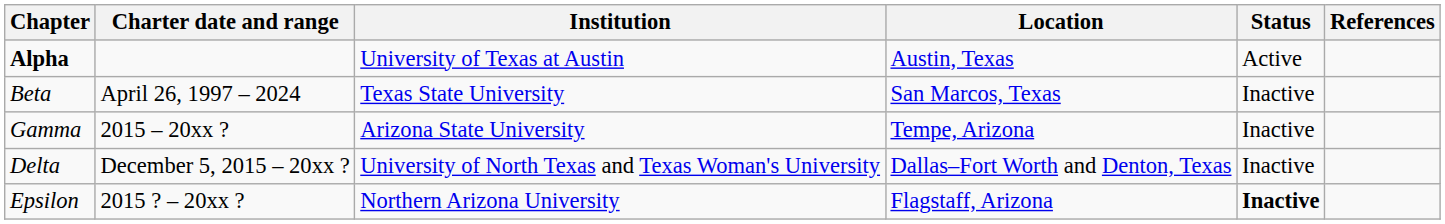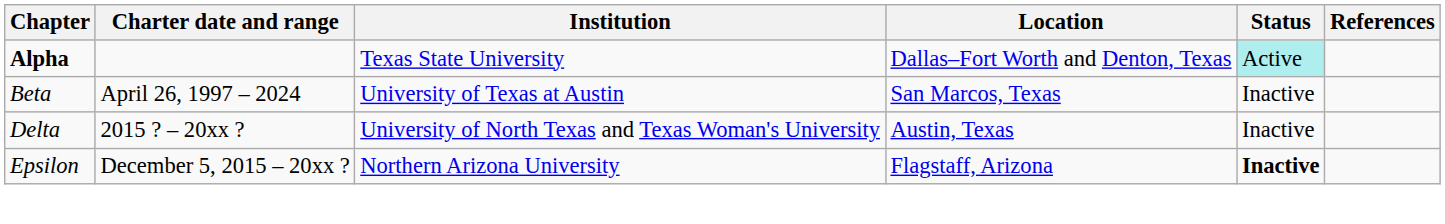 <table class="wikitable">
 <tr>
 <th>Chapter</th>
 <th>Charter date and range</th>
 <th>Institution</th>
 <th>Location</th>
 <th>Status</th>
 <th>References</th>
 </tr>
 <tr>
 <td><strong>Alpha</strong></td>
 <td></td>
-<td><a href='#'>University of Texas at Austin</a></td>
-<td><a href='#'>Austin, Texas</a></td>
-<td>Active</td>
+<td><a href='#'>Texas State University</a></td>
+<td><a href='#'>Dallas–Fort Worth</a> and <a href='#'>Denton, Texas</a></td>
+<td style="background: paleturquoise;">Active</td>
 <td></td>
 </tr>
 <tr>
 <td><em>Beta</em></td>
 <td>April 26, 1997 – 2024</td>
-<td><a href='#'>Texas State University</a></td>
+<td><a href='#'>University of Texas at Austin</a></td>
 <td><a href='#'>San Marcos, Texas</a></td>
 <td>Inactive</td>
 <td></td>
 </tr>
 <tr>
-<td><em>Gamma</em></td>
-<td>2015 – 20xx ?</td>
-<td><a href='#'>Arizona State University</a></td>
-<td><a href='#'>Tempe, Arizona</a></td>
-<td>Inactive</td>
-<td></td>
-</tr>
-<tr>
 <td><em>Delta</em></td>
-<td>December 5, 2015 – 20xx ?</td>
+<td>2015 ? – 20xx ?</td>
 <td><a href='#'>University of North Texas</a> and <a href='#'>Texas Woman's University</a></td>
-<td><a href='#'>Dallas–Fort Worth</a> and <a href='#'>Denton, Texas</a></td>
+<td><a href='#'>Austin, Texas</a></td>
 <td>Inactive</td>
 <td></td>
 </tr>
 <tr>
 <td><em>Epsilon</em></td>
-<td>2015 ? – 20xx ?</td>
+<td>December 5, 2015 – 20xx ?</td>
 <td><a href='#'>Northern Arizona University</a></td>
 <td><a href='#'>Flagstaff, Arizona</a></td>
 <td><strong>Inactive</strong></td>
 <td></td>
 </tr>
 </table>
